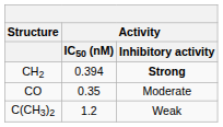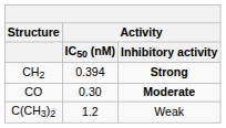 <table class="wikitable">
 <tr>
 <th colspan="3" style="text-align: center;"><br></th>
 </tr>
 <tr>
 <th style="text-align: center;">Structure</th>
 <th colspan="2" style="text-align: center;">Activity</th>
 </tr>
 <tr>
 <th style="text-align: center;"></th>
 <th style="text-align: center;">IC<sub>50</sub> (nM)</th>
 <th style="text-align: center;">Inhibitory activity</th>
 </tr>
 <tr>
 <td style="text-align: center;">CH<sub>2</sub></td>
 <td style="text-align: center;">0.394</td>
 <td style="text-align: center;"><strong>Strong</strong></td>
 </tr>
 <tr>
 <td style="text-align: center;">CO</td>
-<td style="text-align: center;">0.35</td>
-<td style="text-align: center;">Moderate</td>
+<td style="text-align: center;">0.30</td>
+<td style="text-align: center;"><strong>Moderate</strong></td>
 </tr>
 <tr>
 <td style="text-align: center;">C(CH<sub>3</sub>)<sub>2</sub></td>
 <td style="text-align: center;">1.2</td>
 <td style="text-align: center;">Weak</td>
 </tr>
 </table>
